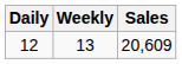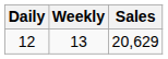 <table class="wikitable">
 <tr>
 <th>Daily</th>
 <th>Weekly</th>
 <th>Sales</th>
 </tr>
 <tr>
 <td style="text-align:center;">12</td>
 <td style="text-align:center;">13</td>
-<td>20,609 </td>
+<td>20,629 </td>
 </tr>
 </table>
